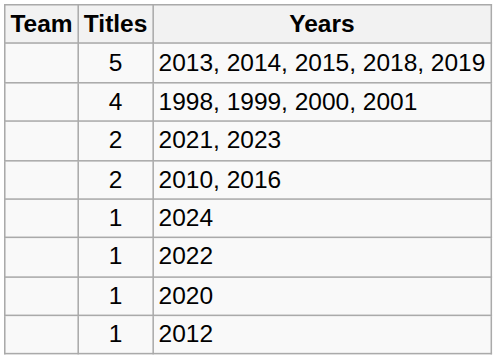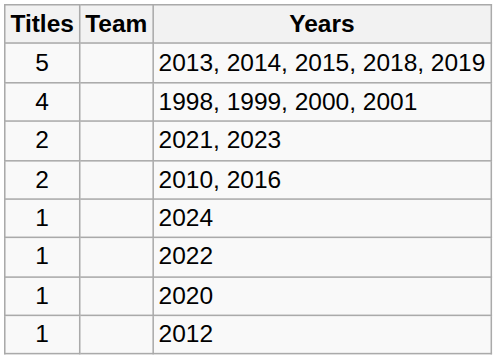 <table class="wikitable sortable" style="text-align:center">
 <tr>
+<th>Titles</th>
 <th>Team</th>
-<th>Titles</th>
 <th>Years</th>
 </tr>
 <tr>
+<td>5</td>
 <td style=></td>
-<td>5</td>
 <td align=left>2013, 2014, 2015, 2018, 2019</td>
 </tr>
 <tr>
+<td>4</td>
 <td style=></td>
-<td>4</td>
 <td align=left>1998, 1999, 2000, 2001</td>
 </tr>
 <tr>
+<td>2</td>
 <td style=></td>
-<td>2</td>
 <td align=left>2021, 2023</td>
 </tr>
 <tr>
+<td>2</td>
 <td style=></td>
-<td>2</td>
 <td align=left>2010, 2016</td>
 </tr>
 <tr>
+<td>1</td>
 <td style=></td>
-<td>1</td>
 <td align="left">2024</td>
 </tr>
 <tr>
+<td>1</td>
 <td style=></td>
-<td>1</td>
 <td align="left">2022</td>
 </tr>
 <tr>
+<td>1</td>
 <td style=></td>
-<td>1</td>
 <td align="left">2020</td>
 </tr>
 <tr>
+<td>1</td>
 <td style=></td>
-<td>1</td>
 <td align="left">2012</td>
 </tr>
 </table>
